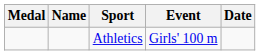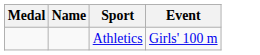 <table class="wikitable sortable" style="font-size: 95%;">
 <tr>
 <th>Medal</th>
 <th>Name</th>
 <th>Sport</th>
 <th>Event</th>
-<th>Date</th>
 </tr>
 <tr>
 <td></td>
 <td></td>
 <td><a href='#'>Athletics</a></td>
 <td><a href='#'>Girls' 100 m</a></td>
-<td></td>
 </tr>
 </table>
